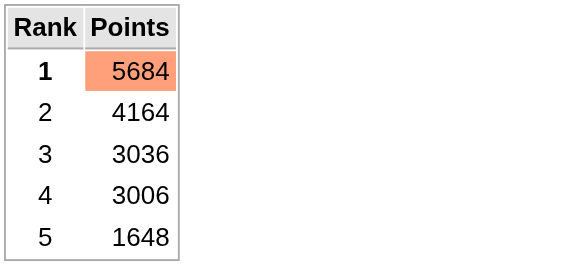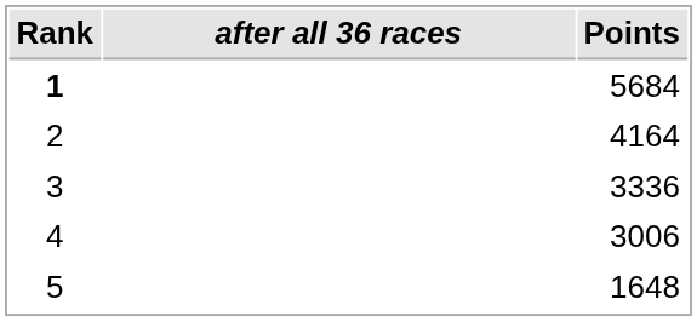 <table cellspacing="1" cellpadding="3" style="border:1px solid #AAAAAA;font-size:86%">
 <tr bgcolor="#E4E4E4">
 <th style="border-bottom:1px solid #AAAAAA" width=10>Rank</th>
+<th style="border-bottom:1px solid #AAAAAA" width=200><strong><em>after all 36 races</em></strong></th>
 <th style="border-bottom:1px solid #AAAAAA" width=20>Points</th>
 </tr>
 <tr>
 <td align="center"><strong>1</strong></td>
-<td align="right" style="background: lightsalmon;">5684</td>
+<td><strong></strong></td>
+<td align="right">5684</td>
 </tr>
 <tr>
 <td align="center">2</td>
+<td></td>
 <td align="right">4164</td>
 </tr>
 <tr>
 <td align="center">3</td>
-<td align="right">3036</td>
+<td></td>
+<td align="right">3336</td>
 </tr>
 <tr>
 <td align="center">4</td>
+<td></td>
 <td align="right">3006</td>
 </tr>
 <tr>
 <td align="center">5</td>
+<td></td>
 <td align="right">1648</td>
 </tr>
 </table>
